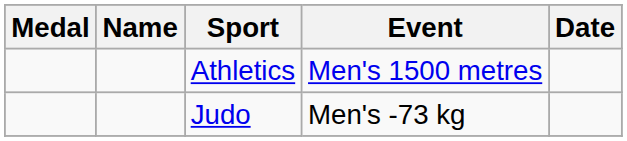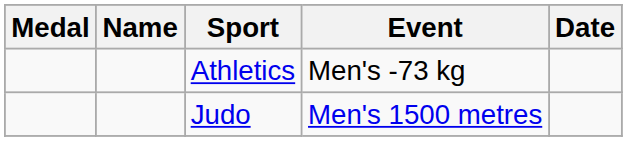 <table class="wikitable sortable" style="font-size:95%">
 <tr>
 <th>Medal</th>
 <th>Name</th>
 <th>Sport</th>
 <th>Event</th>
 <th>Date</th>
 </tr>
 <tr>
 <td></td>
 <td></td>
 <td><a href='#'>Athletics</a></td>
-<td><a href='#'>Men's 1500 metres</a></td>
+<td>Men's -73 kg</td>
 <td></td>
 </tr>
 <tr>
 <td></td>
 <td></td>
 <td><a href='#'>Judo</a></td>
-<td>Men's -73 kg</td>
+<td><a href='#'>Men's 1500 metres</a></td>
 <td></td>
 </tr>
 </table>
